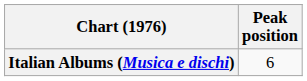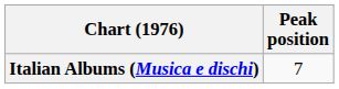 <table class="wikitable plainrowheaders" style="text-align:center">
 <tr>
 <th scope="col">Chart (1976)</th>
 <th scope="col">Peak<br>position</th>
 </tr>
 <tr>
 <th scope="row">Italian Albums (<em><a href='#'>Musica e dischi</a></em>)</th>
-<td>6</td>
+<td>7</td>
 </tr>
 </table>
